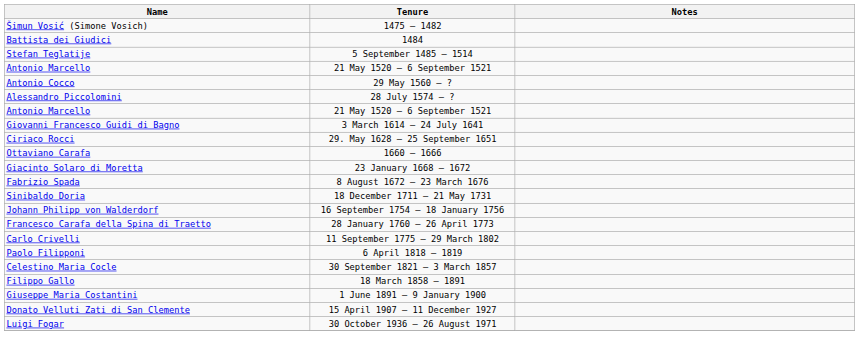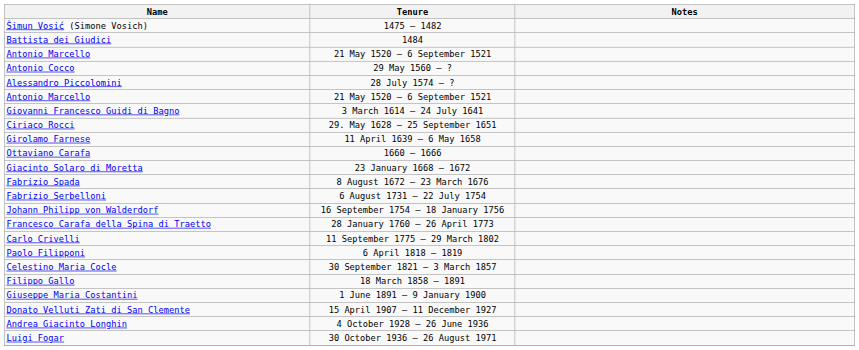 <table class="wikitable">
 <tr>
 <th width="450"><strong>Name</strong></th>
 <th width="300"><strong>Tenure</strong></th>
 <th width="500"><strong>Notes</strong></th>
 </tr>
 <tr>
 <td><a href='#'>Šimun Vosić</a> (Simone Vosich)</td>
 <td align="center">1475 – 1482</td>
 <td></td>
 </tr>
 <tr>
 <td><a href='#'>Battista dei Giudici</a></td>
 <td align="center">1484</td>
-<td></td>
-</tr>
-<tr>
-<td><a href='#'>Stefan Teglatije</a></td>
-<td align="center">5 September 1485 – 1514</td>
 <td></td>
 </tr>
 <tr>
 <td><a href='#'>Antonio Marcello</a></td>
 <td align="center">21 May 1520 – 6 September 1521</td>
 <td></td>
 </tr>
 <tr>
 <td><a href='#'>Antonio Cocco</a></td>
 <td align="center">29 May 1560 – ?</td>
 <td></td>
 </tr>
 <tr>
 <td><a href='#'>Alessandro Piccolomini</a></td>
 <td align="center">28 July 1574 – ?</td>
 <td></td>
 </tr>
 <tr>
 <td><a href='#'>Antonio Marcello</a></td>
 <td align="center">21 May 1520 – 6 September 1521</td>
 <td></td>
 </tr>
 <tr>
 <td><a href='#'>Giovanni Francesco Guidi di Bagno</a></td>
 <td align="center">3 March 1614 – 24 July 1641</td>
 <td></td>
 </tr>
 <tr>
 <td><a href='#'>Ciriaco Rocci</a></td>
 <td align="center">29. May 1628 – 25 September 1651</td>
 <td></td>
 </tr>
 <tr>
+<td><a href='#'>Girolamo Farnese</a></td>
+<td align="center">11 April 1639 – 6 May 1658</td>
+<td></td>
+</tr>
+<tr>
 <td><a href='#'>Ottaviano Carafa</a></td>
 <td align="center">1660 – 1666</td>
 <td></td>
 </tr>
 <tr>
 <td><a href='#'>Giacinto Solaro di Moretta</a></td>
 <td align="center">23 January 1668 – 1672</td>
 <td></td>
 </tr>
 <tr>
 <td><a href='#'>Fabrizio Spada</a></td>
 <td align="center">8 August 1672 – 23 March 1676</td>
 <td></td>
 </tr>
 <tr>
-<td><a href='#'>Sinibaldo Doria</a></td>
-<td align="center">18 December 1711 – 21 May 1731</td>
+<td><a href='#'>Fabrizio Serbelloni</a></td>
+<td align="center">6 August 1731 – 22 July 1754</td>
 <td></td>
 </tr>
 <tr>
 <td><a href='#'>Johann Philipp von Walderdorf</a></td>
 <td align="center">16 September 1754 – 18 January 1756</td>
 <td></td>
 </tr>
 <tr>
 <td><a href='#'>Francesco Carafa della Spina di Traetto</a></td>
 <td align="center">28 January 1760 – 26 April 1773</td>
 <td></td>
 </tr>
 <tr>
 <td><a href='#'>Carlo Crivelli</a></td>
 <td align="center">11 September 1775 – 29 March 1802</td>
 <td></td>
 </tr>
 <tr>
 <td><a href='#'>Paolo Filipponi</a></td>
 <td align="center">6 April 1818 – 1819</td>
 <td></td>
 </tr>
 <tr>
 <td><a href='#'>Celestino Maria Cocle</a></td>
 <td align="center">30 September 1821 – 3 March 1857</td>
 <td></td>
 </tr>
 <tr>
 <td><a href='#'>Filippo Gallo</a></td>
 <td align="center">18 March 1858 – 1891</td>
 <td></td>
 </tr>
 <tr>
 <td><a href='#'>Giuseppe Maria Costantini</a></td>
 <td align="center">1 June 1891 – 9 January 1900</td>
 <td></td>
 </tr>
 <tr>
 <td><a href='#'>Donato Velluti Zati di San Clemente</a></td>
 <td align="center">15 April 1907 – 11 December 1927</td>
 <td></td>
 </tr>
 <tr>
+<td><a href='#'>Andrea Giacinto Longhin</a></td>
+<td align="center">4 October 1928 – 26 June 1936</td>
+<td></td>
+</tr>
+<tr>
 <td><a href='#'>Luigi Fogar</a></td>
 <td align="center">30 October 1936 – 26 August 1971</td>
 <td></td>
 </tr>
 <tr>
 </tr>
 </table>
